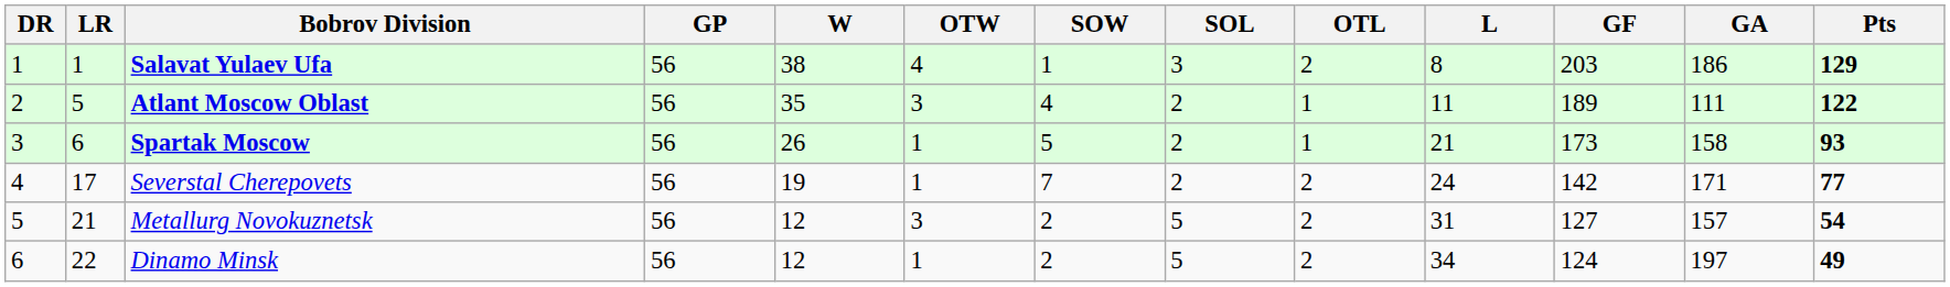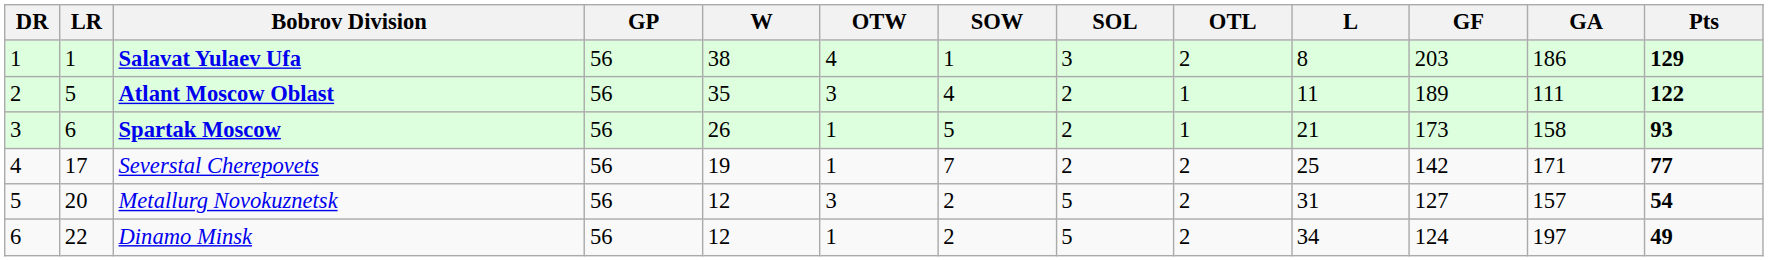 <table class="wikitable sortable">
 <tr>
 <th bgcolor="#DDDDFF" width="2%">DR</th>
 <th bgcolor="#DDDDFF" width="2%">LR</th>
 <th bgcolor="#DDDDFF" width="20%">Bobrov Division</th>
 <th bgcolor="#DDDDFF" width="5%">GP</th>
 <th bgcolor="#DDDDFF" width="5%">W</th>
 <th bgcolor="#DDDDFF" width="5%">OTW</th>
 <th bgcolor="#DDDDFF" width="5%">SOW</th>
 <th bgcolor="#DDDDFF" width="5%">SOL</th>
 <th bgcolor="#DDDDFF" width="5%">OTL</th>
 <th bgcolor="#DDDDFF" width="5%">L</th>
 <th bgcolor="#DDDDFF" width="5%">GF</th>
 <th bgcolor="#DDDDFF" width="5%">GA</th>
 <th bgcolor="#DDDDFF" width="5%">Pts</th>
 </tr>
 <tr bgcolor="#DDFFDD">
 <td style="text-align:left;">1</td>
 <td>1</td>
 <td> <strong><a href='#'>Salavat Yulaev Ufa</a></strong></td>
 <td>56</td>
 <td>38</td>
 <td>4</td>
 <td>1</td>
 <td>3</td>
 <td>2</td>
 <td>8</td>
 <td>203</td>
 <td>186</td>
 <td><strong>129</strong></td>
 </tr>
 <tr bgcolor="#DDFFDD">
 <td style="text-align:left;">2</td>
 <td>5</td>
 <td> <strong><a href='#'>Atlant Moscow Oblast</a></strong></td>
 <td>56</td>
 <td>35</td>
 <td>3</td>
 <td>4</td>
 <td>2</td>
 <td>1</td>
 <td>11</td>
 <td>189</td>
 <td>111</td>
 <td><strong>122</strong></td>
 </tr>
 <tr bgcolor="#DDFFDD">
 <td style="text-align:left;">3</td>
 <td>6</td>
 <td> <strong><a href='#'>Spartak Moscow</a></strong></td>
 <td>56</td>
 <td>26</td>
 <td>1</td>
 <td>5</td>
 <td>2</td>
 <td>1</td>
 <td>21</td>
 <td>173</td>
 <td>158</td>
 <td><strong>93</strong></td>
 </tr>
 <tr>
 <td style="text-align:left;">4</td>
 <td>17</td>
 <td> <em><a href='#'>Severstal Cherepovets</a></em></td>
 <td>56</td>
 <td>19</td>
 <td>1</td>
 <td>7</td>
 <td>2</td>
 <td>2</td>
-<td>24</td>
+<td>25</td>
 <td>142</td>
 <td>171</td>
 <td><strong>77</strong></td>
 </tr>
 <tr>
 <td style="text-align:left;">5</td>
-<td>21</td>
+<td>20</td>
 <td> <em><a href='#'>Metallurg Novokuznetsk</a></em></td>
 <td>56</td>
 <td>12</td>
 <td>3</td>
 <td>2</td>
 <td>5</td>
 <td>2</td>
 <td>31</td>
 <td>127</td>
 <td>157</td>
 <td><strong>54</strong></td>
 </tr>
 <tr>
 <td style="text-align:left;">6</td>
 <td>22</td>
 <td> <em><a href='#'>Dinamo Minsk</a></em></td>
 <td>56</td>
 <td>12</td>
 <td>1</td>
 <td>2</td>
 <td>5</td>
 <td>2</td>
 <td>34</td>
 <td>124</td>
 <td>197</td>
 <td><strong>49</strong></td>
 </tr>
 </table>
